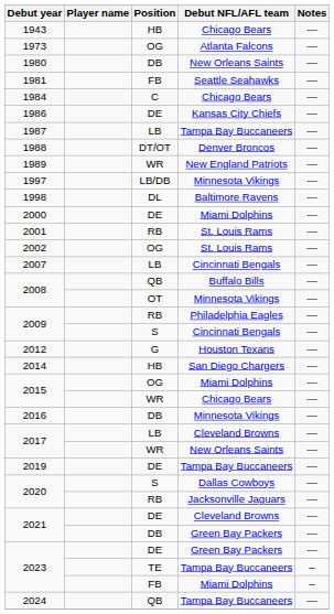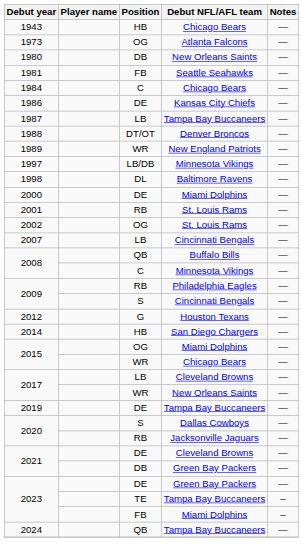 <table class="wikitable sortable" style="text-align: center;">
 <tr>
 <th>Debut year</th>
 <th>Player name</th>
 <th>Position</th>
 <th>Debut NFL/AFL team</th>
 <th>Notes</th>
 </tr>
 <tr>
 <td align="center">1943</td>
 <td align="center"></td>
 <td align="center">HB</td>
 <td align="center"><a href='#'>Chicago Bears</a></td>
 <td align="center">—</td>
 </tr>
 <tr>
 <td align="center">1973</td>
 <td align="center"></td>
 <td align="center">OG</td>
 <td align="center"><a href='#'>Atlanta Falcons</a></td>
 <td align="center">—</td>
 </tr>
 <tr>
 <td align="center">1980</td>
 <td align="center"></td>
 <td align="center">DB</td>
 <td align="center"><a href='#'>New Orleans Saints</a></td>
 <td align="center">—</td>
 </tr>
 <tr>
 <td align="center">1981</td>
 <td align="center"></td>
 <td align="center">FB</td>
 <td align="center"><a href='#'>Seattle Seahawks</a></td>
 <td align="center">—</td>
 </tr>
 <tr>
 <td align="center">1984</td>
 <td align="center"></td>
 <td align="center">C</td>
 <td align="center"><a href='#'>Chicago Bears</a></td>
 <td align="center">—</td>
 </tr>
 <tr>
 <td align="center">1986</td>
 <td align="center"></td>
 <td align="center">DE</td>
 <td align="center"><a href='#'>Kansas City Chiefs</a></td>
 <td align="center">—</td>
 </tr>
 <tr>
 <td align="center">1987</td>
 <td align="center"></td>
 <td align="center">LB</td>
 <td align="center"><a href='#'>Tampa Bay Buccaneers</a></td>
 <td align="center">—</td>
 </tr>
 <tr>
 <td align="center">1988</td>
 <td align="center"></td>
 <td align="center">DT/OT</td>
 <td align="center"><a href='#'>Denver Broncos</a></td>
 <td align="center">—</td>
 </tr>
 <tr>
 <td align="center">1989</td>
 <td align="center"></td>
 <td align="center">WR</td>
 <td align="center"><a href='#'>New England Patriots</a></td>
 <td align="center">—</td>
 </tr>
 <tr>
 <td align="center">1997</td>
 <td align="center"></td>
 <td align="center">LB/DB</td>
 <td align="center"><a href='#'>Minnesota Vikings</a></td>
 <td align="center">—</td>
 </tr>
 <tr>
 <td align="center">1998</td>
 <td align="center"></td>
 <td align="center">DL</td>
 <td align="center"><a href='#'>Baltimore Ravens</a></td>
 <td align="center">—</td>
 </tr>
 <tr>
 <td align="center">2000</td>
 <td align="center"></td>
 <td align="center">DE</td>
 <td align="center"><a href='#'>Miami Dolphins</a></td>
 <td align="center">—</td>
 </tr>
 <tr>
 <td align="center">2001</td>
 <td align="center"></td>
 <td align="center">RB</td>
 <td align="center"><a href='#'>St. Louis Rams</a></td>
 <td align="center">—</td>
 </tr>
 <tr>
 <td align="center">2002</td>
 <td align="center"></td>
 <td align="center">OG</td>
 <td align="center"><a href='#'>St. Louis Rams</a></td>
 <td align="center">—</td>
 </tr>
 <tr>
 <td align="center">2007</td>
 <td align="center"></td>
 <td align="center">LB</td>
 <td align="center"><a href='#'>Cincinnati Bengals</a></td>
 <td align="center">—</td>
 </tr>
 <tr>
 <td rowspan="2">2008</td>
 <td align="center"></td>
 <td align="center">QB</td>
 <td align="center"><a href='#'>Buffalo Bills</a></td>
 <td align="center">—</td>
 </tr>
 <tr>
 <td align="center"></td>
-<td align="center">OT</td>
+<td align="center">C</td>
 <td align="center"><a href='#'>Minnesota Vikings</a></td>
 <td align="center">—</td>
 </tr>
 <tr>
 <td rowspan="2">2009</td>
 <td align="center"></td>
 <td align="center">RB</td>
 <td align="center"><a href='#'>Philadelphia Eagles</a></td>
 <td align="center">—</td>
 </tr>
 <tr>
 <td align="center"></td>
 <td align="center">S</td>
 <td align="center"><a href='#'>Cincinnati Bengals</a></td>
 <td align="center">—</td>
 </tr>
 <tr>
 <td align="center">2012</td>
 <td align="center"></td>
 <td align="center">G</td>
 <td align="center"><a href='#'>Houston Texans</a></td>
 <td align="center">—</td>
 </tr>
 <tr>
 <td align="center">2014</td>
 <td align="center"></td>
 <td align="center">HB</td>
 <td align="center"><a href='#'>San Diego Chargers</a></td>
 <td align="center">—</td>
 </tr>
 <tr>
 <td rowspan="2">2015</td>
 <td align="center"></td>
 <td align="center">OG</td>
 <td align="center"><a href='#'>Miami Dolphins</a></td>
 <td align="center">—</td>
 </tr>
 <tr>
 <td align="center"></td>
 <td align="center">WR</td>
 <td align="center"><a href='#'>Chicago Bears</a></td>
-<td align="center">—</td>
-</tr>
-<tr>
-<td align="center">2016</td>
-<td align="center"></td>
-<td align="center">DB</td>
-<td align="center"><a href='#'>Minnesota Vikings</a></td>
 <td align="center">—</td>
 </tr>
 <tr>
 <td rowspan="2">2017</td>
 <td align="center"></td>
 <td align="center">LB</td>
 <td align="center"><a href='#'>Cleveland Browns</a></td>
 <td align="center">—</td>
 </tr>
 <tr>
 <td align="center"></td>
 <td align="center">WR</td>
 <td align="center"><a href='#'>New Orleans Saints</a></td>
 <td align="center">—</td>
 </tr>
 <tr>
 <td align="center">2019</td>
 <td align="center"></td>
 <td align="center">DE</td>
 <td align="center"><a href='#'>Tampa Bay Buccaneers</a></td>
 <td align="center">—</td>
 </tr>
 <tr>
 <td rowspan="2">2020</td>
 <td align="center"></td>
 <td align="center">S</td>
 <td align="center"><a href='#'>Dallas Cowboys</a></td>
 <td align="center">—</td>
 </tr>
 <tr>
 <td align="center"></td>
 <td align="center">RB</td>
 <td align="center"><a href='#'>Jacksonville Jaguars</a></td>
 <td align="center">—</td>
 </tr>
 <tr>
 <td rowspan="2">2021</td>
 <td align="center"></td>
 <td align="center">DE</td>
 <td align="center"><a href='#'>Cleveland Browns</a></td>
 <td align="center">—</td>
 </tr>
 <tr>
 <td align="center"></td>
 <td align="center">DB</td>
 <td align="center"><a href='#'>Green Bay Packers</a></td>
 <td align="center">—</td>
 </tr>
 <tr>
 <td rowspan="3">2023</td>
 <td align="center"></td>
 <td align="center">DE</td>
 <td align="center"><a href='#'>Green Bay Packers</a></td>
 <td align="center">—</td>
 </tr>
 <tr>
 <td align="center"></td>
 <td align="center">TE</td>
 <td align="center"><a href='#'>Tampa Bay Buccaneers</a></td>
 <td align="center">–</td>
 </tr>
 <tr>
 <td align="center"></td>
 <td align="center">FB</td>
 <td align="center"><a href='#'>Miami Dolphins</a></td>
 <td align="center">–</td>
 </tr>
 <tr>
 <td align="center">2024</td>
 <td align="center"></td>
 <td align="center">QB</td>
 <td align="center"><a href='#'>Tampa Bay Buccaneers</a></td>
 <td align="center">—</td>
 </tr>
 <tr>
 </tr>
 </table>
